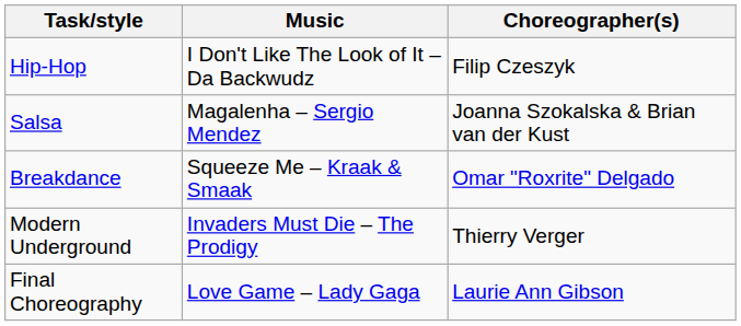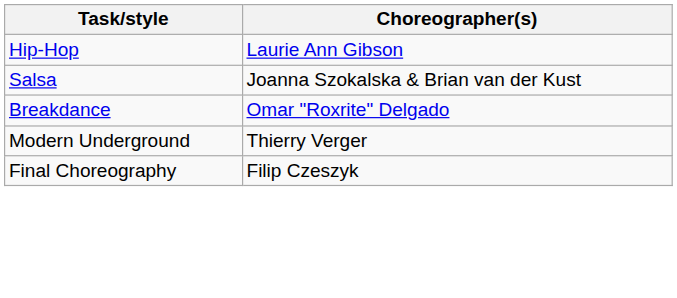 <table class="wikitable" width="90%">
 <tr>
 <th>Task/style</th>
-<th>Music</th>
 <th>Choreographer(s)</th>
 </tr>
 <tr>
 <td><a href='#'>Hip-Hop</a></td>
-<td>I Don't Like The Look of It – Da Backwudz</td>
-<td>Filip Czeszyk</td>
+<td><a href='#'>Laurie Ann Gibson</a></td>
 </tr>
 <tr>
 <td><a href='#'>Salsa</a></td>
-<td>Magalenha – <a href='#'>Sergio Mendez</a></td>
 <td>Joanna Szokalska & Brian van der Kust</td>
 </tr>
 <tr>
 <td><a href='#'>Breakdance</a></td>
-<td>Squeeze Me – <a href='#'>Kraak & Smaak</a></td>
 <td><a href='#'>Omar "Roxrite" Delgado</a></td>
 </tr>
 <tr>
 <td>Modern Underground</td>
-<td><a href='#'>Invaders Must Die</a> – <a href='#'>The Prodigy</a></td>
 <td>Thierry Verger</td>
 </tr>
 <tr>
 <td>Final Choreography</td>
-<td><a href='#'>Love Game</a> – <a href='#'>Lady Gaga</a></td>
-<td><a href='#'>Laurie Ann Gibson</a></td>
+<td>Filip Czeszyk</td>
 </tr>
 </table>
